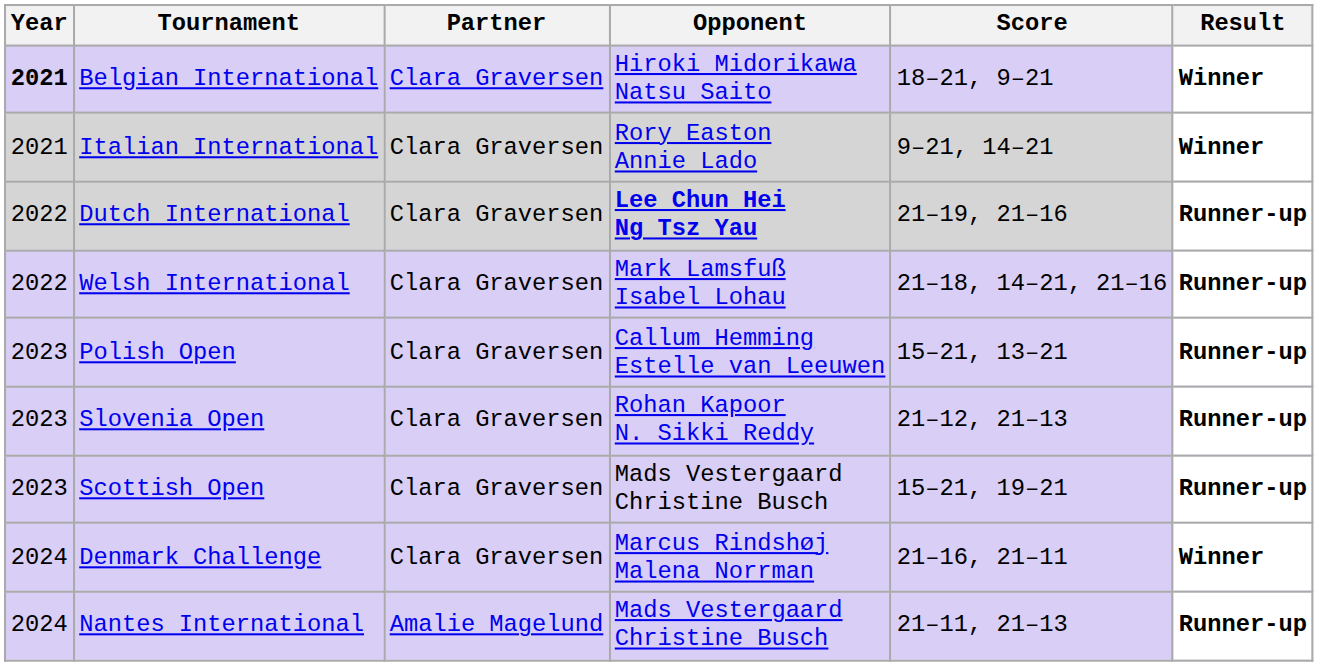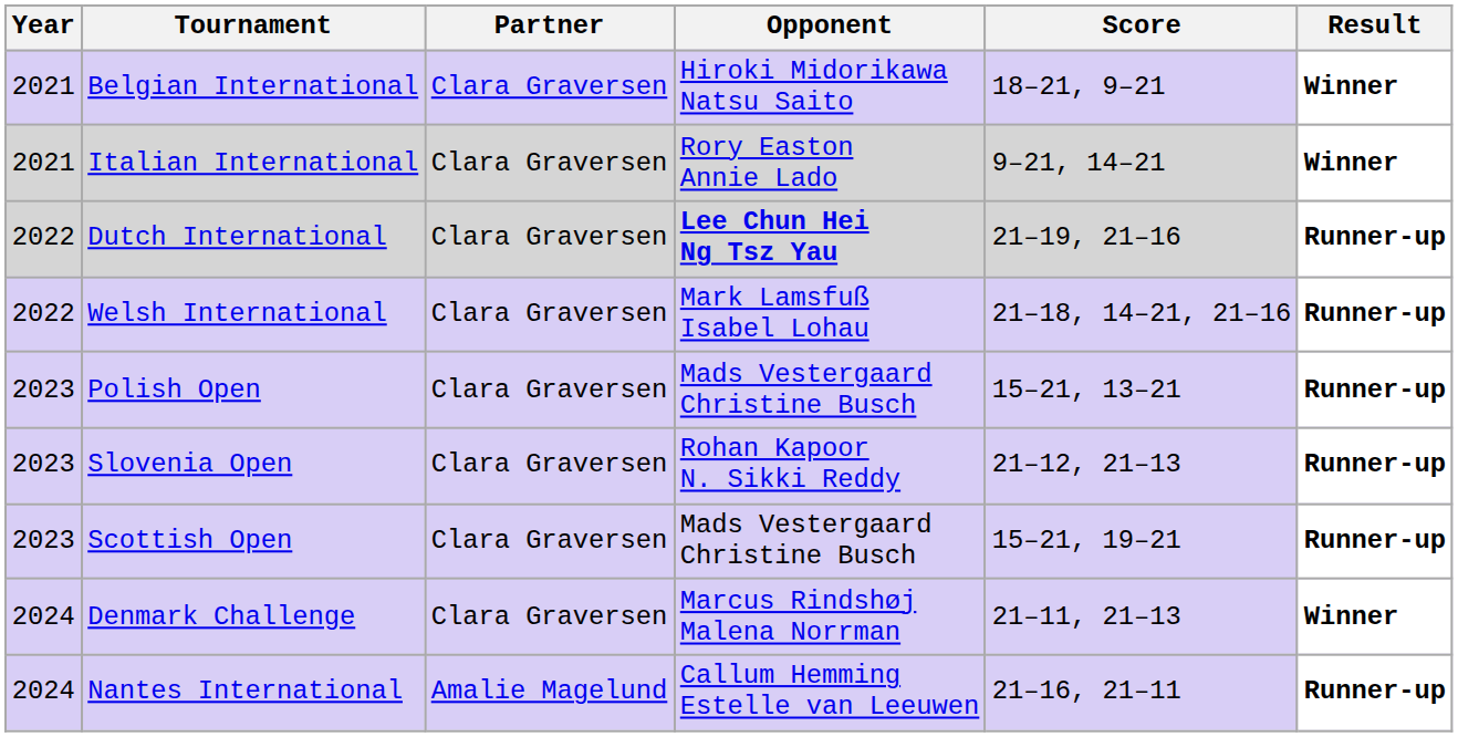 <table class="sortable wikitable" style="font-size: 90%;">
 <tr>
 <th>Year</th>
 <th>Tournament</th>
 <th>Partner</th>
 <th>Opponent</th>
 <th>Score</th>
 <th>Result</th>
 </tr>
 <tr style="background:#D8CEF6">
-<td align="center"><strong>2021</strong></td>
+<td align="center">2021</td>
 <td align="left"><a href='#'>Belgian International</a></td>
 <td align="left"> <a href='#'>Clara Graversen</a></td>
 <td align="left"> <a href='#'>Hiroki Midorikawa</a><br> <a href='#'>Natsu Saito</a></td>
 <td align="left">18–21, 9–21</td>
 <td style="text-align:left; background:white"> <strong>Winner</strong></td>
 </tr>
 <tr style="background:#D5D5D5">
 <td align="center">2021</td>
 <td align="left"><a href='#'>Italian International</a></td>
 <td align="left"> Clara Graversen</td>
 <td align="left"> <a href='#'>Rory Easton</a><br> <a href='#'>Annie Lado</a></td>
 <td align="left">9–21, 14–21</td>
 <td style="text-align:left; background:white"> <strong>Winner</strong></td>
 </tr>
 <tr style="background:#D5D5D5">
 <td align="center">2022</td>
 <td align="left"><a href='#'>Dutch International</a></td>
 <td align="left"> Clara Graversen</td>
 <td align="left"><strong> <a href='#'>Lee Chun Hei</a><br> <a href='#'>Ng Tsz Yau</a></strong></td>
 <td align="left">21–19, 21–16</td>
 <td style="text-align:left; background:white"> <strong>Runner-up</strong></td>
 </tr>
 <tr style="background:#D8CEF6">
 <td align="center">2022</td>
 <td align="left"><a href='#'>Welsh International</a></td>
 <td align="left"> Clara Graversen</td>
 <td align="left"> <a href='#'>Mark Lamsfuß</a><br> <a href='#'>Isabel Lohau</a></td>
 <td align="left">21–18, 14–21, 21–16</td>
 <td style="text-align:left; background:white"> <strong>Runner-up</strong></td>
 </tr>
 <tr style="background:#D8CEF6">
 <td align="center">2023</td>
 <td align="left"><a href='#'>Polish Open</a></td>
 <td align="left"> Clara Graversen</td>
-<td align="left"> <a href='#'>Callum Hemming</a><br> <a href='#'>Estelle van Leeuwen</a></td>
+<td align="left"> <a href='#'>Mads Vestergaard</a><br> <a href='#'>Christine Busch</a></td>
 <td align="left">15–21, 13–21</td>
 <td style="text-align:left; background:white"> <strong>Runner-up</strong></td>
 </tr>
 <tr style="background:#D8CEF6">
 <td align="center">2023</td>
 <td align="left"><a href='#'>Slovenia Open</a></td>
 <td align="left"> Clara Graversen</td>
 <td align="left"> <a href='#'>Rohan Kapoor</a><br> <a href='#'>N. Sikki Reddy</a></td>
 <td align="left">21–12, 21–13</td>
 <td style="text-align:left; background:white"> <strong>Runner-up</strong></td>
 </tr>
 <tr style="background:#D8CEF6">
 <td align="center">2023</td>
 <td align="left"><a href='#'>Scottish Open</a></td>
 <td align="left"> Clara Graversen</td>
 <td align="left"> Mads Vestergaard<br> Christine Busch</td>
 <td align="left">15–21, 19–21</td>
 <td style="text-align:left; background:white"> <strong>Runner-up</strong></td>
 </tr>
 <tr style="background:#D8CEF6">
 <td align="center">2024</td>
 <td align="left"><a href='#'>Denmark Challenge</a></td>
 <td align="left"> Clara Graversen</td>
 <td align="left"> <a href='#'>Marcus Rindshøj</a><br> <a href='#'>Malena Norrman</a></td>
-<td align="left">21–16, 21–11</td>
+<td align="left">21–11, 21–13</td>
 <td style="text-align:left; background:white"> <strong>Winner</strong></td>
 </tr>
 <tr style="background:#D8CEF6">
 <td align="center">2024</td>
 <td align="left"><a href='#'>Nantes International</a></td>
 <td align="left"> <a href='#'>Amalie Magelund</a></td>
-<td align="left"> <a href='#'>Mads Vestergaard</a><br> <a href='#'>Christine Busch</a></td>
-<td align="left">21–11, 21–13</td>
+<td align="left"> <a href='#'>Callum Hemming</a><br> <a href='#'>Estelle van Leeuwen</a></td>
+<td align="left">21–16, 21–11</td>
 <td style="text-align:left; background:white"> <strong>Runner-up</strong></td>
 </tr>
 </table>
